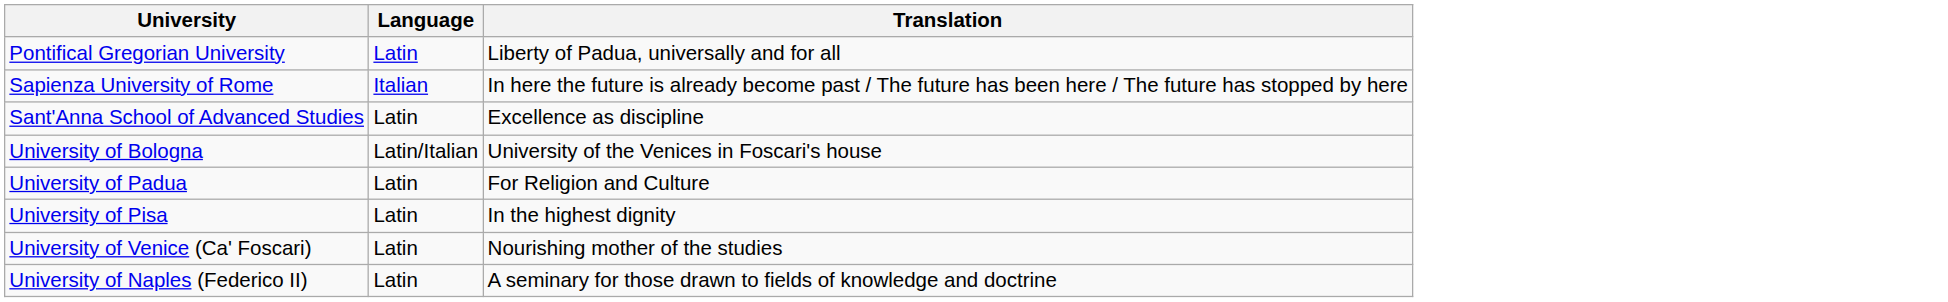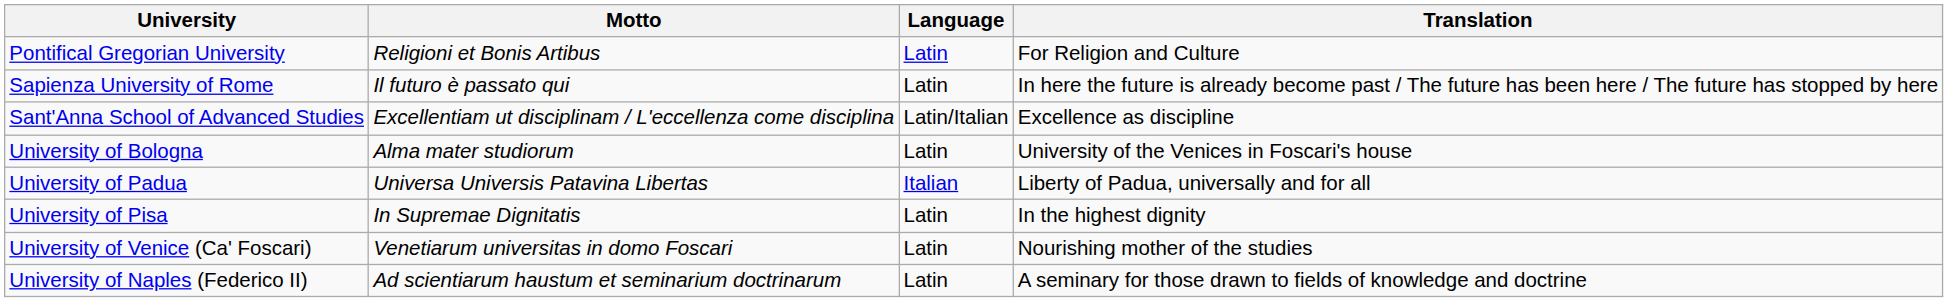 <table class="wikitable sortable plainrowheaders">
 <tr>
 <th>University</th>
+<th>Motto</th>
 <th>Language</th>
 <th>Translation</th>
 </tr>
 <tr>
 <td><a href='#'>Pontifical Gregorian University</a></td>
+<td><em>Religioni et Bonis Artibus</em></td>
 <td><a href='#'>Latin</a></td>
-<td>Liberty of Padua, universally and for all</td>
+<td>For Religion and Culture</td>
 </tr>
 <tr>
 <td><a href='#'>Sapienza University of Rome</a></td>
-<td><a href='#'>Italian</a></td>
+<td><em>Il futuro è passato qui</em></td>
+<td>Latin</td>
 <td>In here the future is already become past / The future has been here / The future has stopped by here</td>
 </tr>
 <tr>
 <td><a href='#'>Sant'Anna School of Advanced Studies</a></td>
-<td>Latin</td>
+<td><em>Excellentiam ut disciplinam / L'eccellenza come disciplina</em></td>
+<td>Latin/Italian</td>
 <td>Excellence as discipline</td>
 </tr>
 <tr>
 <td><a href='#'>University of Bologna</a></td>
-<td>Latin/Italian</td>
+<td><em>Alma mater studiorum</em></td>
+<td>Latin</td>
 <td>University of the Venices in Foscari's house</td>
 </tr>
 <tr>
 <td><a href='#'>University of Padua</a></td>
-<td>Latin</td>
-<td>For Religion and Culture</td>
+<td><em>Universa Universis Patavina Libertas</em></td>
+<td><a href='#'>Italian</a></td>
+<td>Liberty of Padua, universally and for all</td>
 </tr>
 <tr>
 <td><a href='#'>University of Pisa</a></td>
+<td><em>In Supremae Dignitatis</em></td>
 <td>Latin</td>
 <td>In the highest dignity</td>
 </tr>
 <tr>
 <td><a href='#'>University of Venice</a> (Ca' Foscari)</td>
+<td><em>Venetiarum universitas in domo Foscari</em></td>
 <td>Latin</td>
 <td>Nourishing mother of the studies</td>
 </tr>
 <tr>
 <td><a href='#'>University of Naples</a> (Federico II)</td>
+<td><em>Ad scientiarum haustum et seminarium doctrinarum</em></td>
 <td>Latin</td>
 <td>A seminary for those drawn to fields of knowledge and doctrine</td>
 </tr>
 </table>
